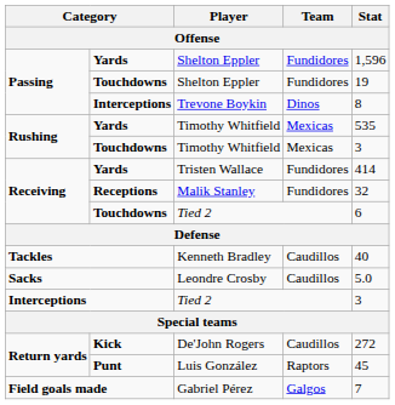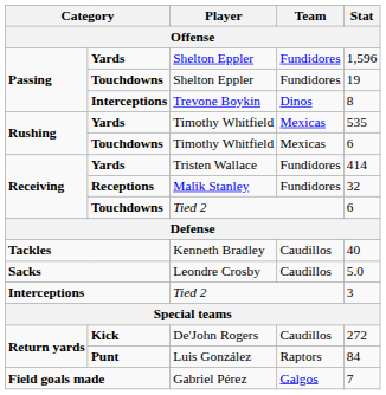 <table class="wikitable">
 <tr>
 <th colspan="2">Category</th>
 <th>Player</th>
 <th>Team</th>
 <th>Stat</th>
 </tr>
 <tr>
 <th colspan="5">Offense</th>
 </tr>
 <tr>
 <td rowspan="3"><strong>Passing</strong></td>
 <td><strong>Yards</strong></td>
 <td><a href='#'>Shelton Eppler</a></td>
 <td><a href='#'>Fundidores</a></td>
 <td>1,596</td>
 </tr>
 <tr>
 <td><strong>Touchdowns</strong></td>
 <td>Shelton Eppler</td>
 <td>Fundidores</td>
 <td>19</td>
 </tr>
 <tr>
 <td><strong>Interceptions</strong></td>
 <td><a href='#'>Trevone Boykin</a></td>
 <td><a href='#'>Dinos</a></td>
 <td>8</td>
 </tr>
 <tr>
 <td rowspan="2"><strong>Rushing</strong></td>
 <td><strong>Yards</strong></td>
 <td>Timothy Whitfield</td>
 <td><a href='#'>Mexicas</a></td>
 <td>535</td>
 </tr>
 <tr>
 <td><strong>Touchdowns</strong></td>
 <td>Timothy Whitfield</td>
 <td>Mexicas</td>
-<td>3</td>
+<td>6</td>
 </tr>
 <tr>
 <td rowspan="3"><strong>Receiving</strong></td>
 <td><strong>Yards</strong></td>
 <td>Tristen Wallace</td>
 <td>Fundidores</td>
 <td>414</td>
 </tr>
 <tr>
 <td><strong>Receptions</strong></td>
 <td><a href='#'>Malik Stanley</a></td>
 <td>Fundidores</td>
 <td>32</td>
 </tr>
 <tr>
 <td><strong>Touchdowns</strong></td>
 <td colspan="2"><em>Tied 2</em></td>
 <td>6</td>
 </tr>
 <tr>
 <th colspan="5">Defense</th>
 </tr>
 <tr>
 <td colspan="2"><strong>Tackles</strong></td>
 <td>Kenneth Bradley</td>
 <td>Caudillos</td>
 <td>40</td>
 </tr>
 <tr>
 <td colspan="2"><strong>Sacks</strong></td>
 <td>Leondre Crosby</td>
 <td>Caudillos</td>
 <td>5.0</td>
 </tr>
 <tr>
 <td colspan="2"><strong>Interceptions</strong></td>
 <td colspan="2"><em>Tied 2</em></td>
 <td>3</td>
 </tr>
 <tr>
 <th colspan="5">Special teams</th>
 </tr>
 <tr>
 <td rowspan="2"><strong>Return yards</strong></td>
 <td><strong>Kick</strong></td>
 <td>De'John Rogers</td>
 <td>Caudillos</td>
 <td>272</td>
 </tr>
 <tr>
 <td><strong>Punt</strong></td>
 <td>Luis González</td>
 <td>Raptors</td>
-<td>45</td>
+<td>84</td>
 </tr>
 <tr>
 <td colspan="2"><strong>Field goals made</strong></td>
 <td>Gabriel Pérez</td>
 <td><a href='#'>Galgos</a></td>
 <td>7</td>
 </tr>
 </table>
